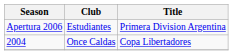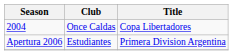 <table class="wikitable">
 <tr>
 <th>Season</th>
 <th>Club</th>
 <th>Title</th>
 </tr>
 <tr>
+<td><a href='#'>2004</a></td>
+<td><a href='#'>Once Caldas</a></td>
+<td><a href='#'>Copa Libertadores</a></td>
+</tr>
+<tr>
 <td><a href='#'>Apertura 2006</a></td>
 <td><a href='#'>Estudiantes</a></td>
 <td><a href='#'>Primera Division Argentina</a></td>
 </tr>
 <tr>
-<td><a href='#'>2004</a></td>
-<td><a href='#'>Once Caldas</a></td>
-<td><a href='#'>Copa Libertadores</a></td>
-</tr>
-<tr>
 </tr>
 </table>
